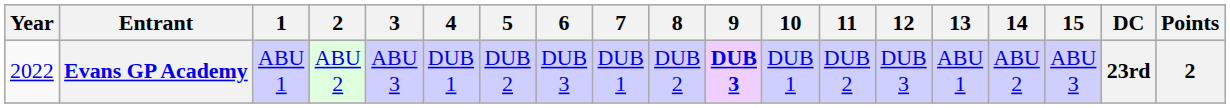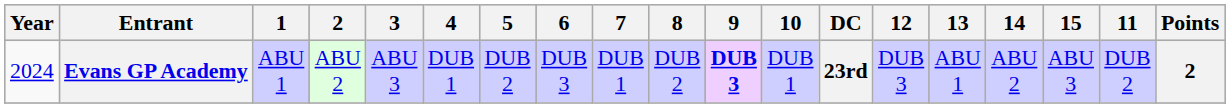 <table class="wikitable" style="text-align:center; font-size:85%">
 <tr>
 <th>Year</th>
 <th>Entrant</th>
 <th>1</th>
 <th>2</th>
 <th>3</th>
 <th>4</th>
 <th>5</th>
 <th>6</th>
 <th>7</th>
 <th>8</th>
 <th>9</th>
 <th>10</th>
-<th>11</th>
+<th>DC</th>
 <th>12</th>
 <th>13</th>
 <th>14</th>
 <th>15</th>
-<th>DC</th>
+<th>11</th>
 <th>Points</th>
 </tr>
 <tr>
-<td><a href='#'>2022</a></td>
+<td><a href='#'>2024</a></td>
 <th nowrap><a href='#'>Evans GP Academy</a></th>
 <td style="background:#CFCFFF;"><a href='#'>ABU<br>1</a><br></td>
 <td style="background:#DFFFDF;"><a href='#'>ABU<br>2</a><br></td>
 <td style="background:#CFCFFF;"><a href='#'>ABU<br>3</a><br></td>
 <td style="background:#CFCFFF;"><a href='#'>DUB<br>1</a><br></td>
 <td style="background:#CFCFFF;"><a href='#'>DUB<br>2</a><br></td>
 <td style="background:#CFCFFF;"><a href='#'>DUB<br>3</a><br></td>
 <td style="background:#CFCFFF;"><a href='#'>DUB<br>1</a><br></td>
 <td style="background:#CFCFFF;"><a href='#'>DUB<br>2</a><br></td>
 <td style="background:#EFCFFF;"><strong><a href='#'>DUB<br>3</a><br></strong></td>
 <td style="background:#CFCFFF;"><a href='#'>DUB<br>1</a><br></td>
-<td style="background:#CFCFFF;"><a href='#'>DUB<br>2</a><br></td>
+<th>23rd</th>
 <td style="background:#CFCFFF;"><a href='#'>DUB<br>3</a><br></td>
 <td style="background:#CFCFFF;"><a href='#'>ABU<br>1</a><br></td>
 <td style="background:#CFCFFF;"><a href='#'>ABU<br>2</a><br></td>
 <td style="background:#CFCFFF;"><a href='#'>ABU<br>3</a><br></td>
-<th>23rd</th>
+<td style="background:#CFCFFF;"><a href='#'>DUB<br>2</a><br></td>
 <th>2</th>
 </tr>
 </table>
